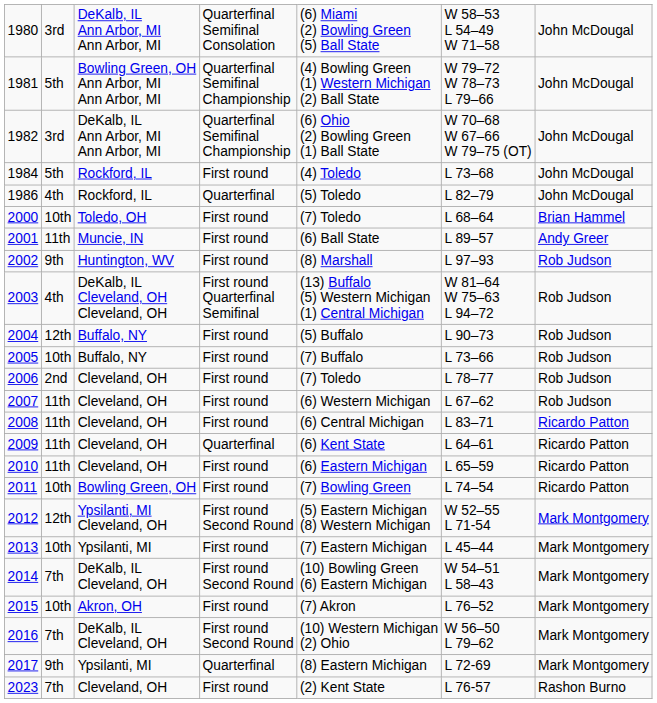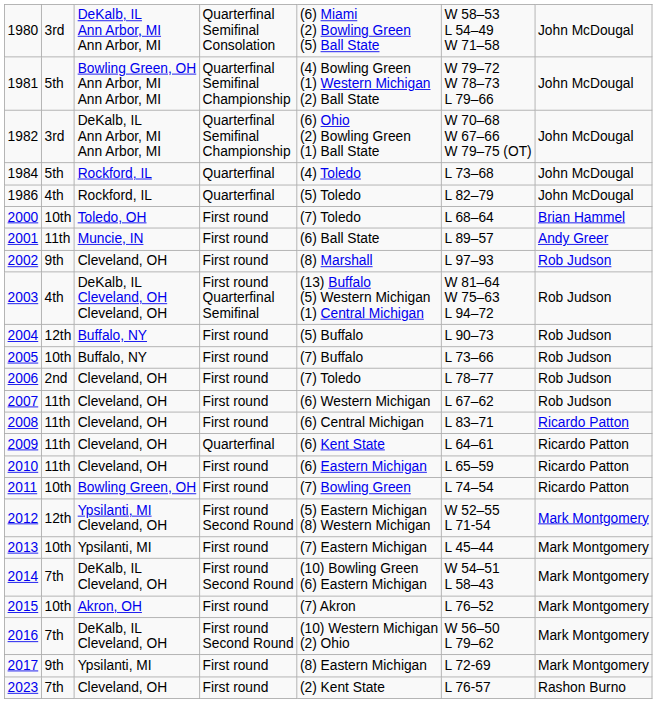 <table class="wikitable" style="text-align:left;">
 <tr>
 <td>1980</td>
 <td>3rd</td>
 <td><a href='#'>DeKalb, IL</a><br><a href='#'>Ann Arbor, MI</a><br>Ann Arbor, MI</td>
 <td>Quarterfinal<br>Semifinal<br>Consolation</td>
 <td>(6) <a href='#'>Miami</a><br>(2) <a href='#'>Bowling Green</a><br>(5) <a href='#'>Ball State</a></td>
 <td>W 58–53<br>L 54–49<br>W 71–58</td>
 <td>John McDougal</td>
 </tr>
 <tr>
 <td>1981</td>
 <td>5th</td>
 <td><a href='#'>Bowling Green, OH</a><br>Ann Arbor, MI<br>Ann Arbor, MI</td>
 <td>Quarterfinal<br>Semifinal<br>Championship</td>
 <td>(4) Bowling Green<br>(1) <a href='#'>Western Michigan</a><br>(2) Ball State</td>
 <td>W 79–72<br>W 78–73<br>L 79–66</td>
 <td>John McDougal</td>
 </tr>
 <tr>
 <td>1982</td>
 <td>3rd</td>
 <td>DeKalb, IL<br>Ann Arbor, MI<br>Ann Arbor, MI</td>
 <td>Quarterfinal<br>Semifinal<br>Championship</td>
 <td>(6) <a href='#'>Ohio</a><br>(2) Bowling Green<br>(1) Ball State</td>
 <td>W 70–68<br>W 67–66<br>W 79–75 (OT)</td>
 <td>John McDougal</td>
 </tr>
 <tr>
 <td>1984</td>
 <td>5th</td>
 <td><a href='#'>Rockford, IL</a></td>
-<td>First round</td>
+<td>Quarterfinal</td>
 <td>(4) <a href='#'>Toledo</a></td>
 <td>L 73–68</td>
 <td>John McDougal</td>
 </tr>
 <tr>
 <td>1986</td>
 <td>4th</td>
 <td>Rockford, IL</td>
 <td>Quarterfinal</td>
 <td>(5) Toledo</td>
 <td>L 82–79</td>
 <td>John McDougal</td>
 </tr>
 <tr>
 <td><a href='#'>2000</a></td>
 <td>10th</td>
 <td><a href='#'>Toledo, OH</a></td>
 <td>First round</td>
 <td>(7) Toledo</td>
 <td>L 68–64</td>
 <td><a href='#'>Brian Hammel</a></td>
 </tr>
 <tr>
 <td><a href='#'>2001</a></td>
 <td>11th</td>
 <td><a href='#'>Muncie, IN</a></td>
 <td>First round</td>
 <td>(6) Ball State</td>
 <td>L 89–57</td>
 <td><a href='#'>Andy Greer</a></td>
 </tr>
 <tr>
 <td><a href='#'>2002</a></td>
 <td>9th</td>
-<td><a href='#'>Huntington, WV</a></td>
+<td>Cleveland, OH</td>
 <td>First round</td>
 <td>(8) <a href='#'>Marshall</a></td>
 <td>L 97–93</td>
 <td><a href='#'>Rob Judson</a></td>
 </tr>
 <tr>
 <td><a href='#'>2003</a></td>
 <td>4th</td>
 <td>DeKalb, IL<br><a href='#'>Cleveland, OH</a><br>Cleveland, OH</td>
 <td>First round<br>Quarterfinal<br>Semifinal</td>
 <td>(13) <a href='#'>Buffalo</a><br>(5) Western Michigan<br>(1) <a href='#'>Central Michigan</a></td>
 <td>W 81–64<br>W 75–63<br>L 94–72</td>
 <td>Rob Judson</td>
 </tr>
 <tr>
 <td><a href='#'>2004</a></td>
 <td>12th</td>
 <td><a href='#'>Buffalo, NY</a></td>
 <td>First round</td>
 <td>(5) Buffalo</td>
 <td>L 90–73</td>
 <td>Rob Judson</td>
 </tr>
 <tr>
 <td><a href='#'>2005</a></td>
 <td>10th</td>
 <td>Buffalo, NY</td>
 <td>First round</td>
 <td>(7) Buffalo</td>
 <td>L 73–66</td>
 <td>Rob Judson</td>
 </tr>
 <tr>
 <td><a href='#'>2006</a></td>
 <td>2nd</td>
 <td>Cleveland, OH</td>
 <td>First round</td>
 <td>(7) Toledo</td>
 <td>L 78–77</td>
 <td>Rob Judson</td>
 </tr>
 <tr>
 <td><a href='#'>2007</a></td>
 <td>11th</td>
 <td>Cleveland, OH</td>
 <td>First round</td>
 <td>(6) Western Michigan</td>
 <td>L 67–62</td>
 <td>Rob Judson</td>
 </tr>
 <tr>
 <td><a href='#'>2008</a></td>
 <td>11th</td>
 <td>Cleveland, OH</td>
 <td>First round</td>
 <td>(6) Central Michigan</td>
 <td>L 83–71</td>
 <td><a href='#'>Ricardo Patton</a></td>
 </tr>
 <tr>
 <td><a href='#'>2009</a></td>
 <td>11th</td>
 <td>Cleveland, OH</td>
 <td>Quarterfinal</td>
 <td>(6) <a href='#'>Kent State</a></td>
 <td>L 64–61</td>
 <td>Ricardo Patton</td>
 </tr>
 <tr>
 <td><a href='#'>2010</a></td>
 <td>11th</td>
 <td>Cleveland, OH</td>
 <td>First round</td>
 <td>(6) <a href='#'>Eastern Michigan</a></td>
 <td>L 65–59</td>
 <td>Ricardo Patton</td>
 </tr>
 <tr>
 <td><a href='#'>2011</a></td>
 <td>10th</td>
 <td><a href='#'>Bowling Green, OH</a></td>
 <td>First round</td>
 <td>(7) <a href='#'>Bowling Green</a></td>
 <td>L 74–54</td>
 <td>Ricardo Patton</td>
 </tr>
 <tr>
 <td><a href='#'>2012</a></td>
 <td>12th</td>
 <td><a href='#'>Ypsilanti, MI</a><br>Cleveland, OH</td>
 <td>First round<br>Second Round</td>
 <td>(5) Eastern Michigan<br>(8) Western Michigan</td>
 <td>W 52–55<br>L 71-54</td>
 <td><a href='#'>Mark Montgomery</a></td>
 </tr>
 <tr>
 <td><a href='#'>2013</a></td>
 <td>10th</td>
 <td>Ypsilanti, MI</td>
 <td>First round</td>
 <td>(7) Eastern Michigan</td>
 <td>L 45–44</td>
 <td>Mark Montgomery</td>
 </tr>
 <tr>
 <td><a href='#'>2014</a></td>
 <td>7th</td>
 <td>DeKalb, IL<br>Cleveland, OH</td>
 <td>First round<br>Second Round</td>
 <td>(10) Bowling Green<br>(6) Eastern Michigan</td>
 <td>W  54–51<br>L 58–43</td>
 <td>Mark Montgomery</td>
 </tr>
 <tr>
 <td><a href='#'>2015</a></td>
 <td>10th</td>
 <td><a href='#'>Akron, OH</a></td>
 <td>First round</td>
 <td>(7) Akron</td>
 <td>L 76–52</td>
 <td>Mark Montgomery</td>
 </tr>
 <tr>
 <td><a href='#'>2016</a></td>
 <td>7th</td>
 <td>DeKalb, IL<br>Cleveland, OH</td>
 <td>First round<br>Second Round</td>
 <td>(10) Western Michigan<br>(2) Ohio</td>
 <td>W 56–50<br> L 79–62</td>
 <td>Mark Montgomery</td>
 </tr>
 <tr>
 <td><a href='#'>2017</a></td>
 <td>9th</td>
 <td>Ypsilanti, MI</td>
-<td>Quarterfinal</td>
+<td>First round</td>
 <td>(8) Eastern Michigan</td>
 <td>L 72-69</td>
 <td>Mark Montgomery</td>
 </tr>
 <tr>
 <td><a href='#'>2023</a></td>
 <td>7th</td>
 <td>Cleveland, OH</td>
 <td>First round</td>
 <td>(2) Kent State</td>
 <td>L 76-57</td>
 <td>Rashon Burno</td>
 </tr>
 </table>
